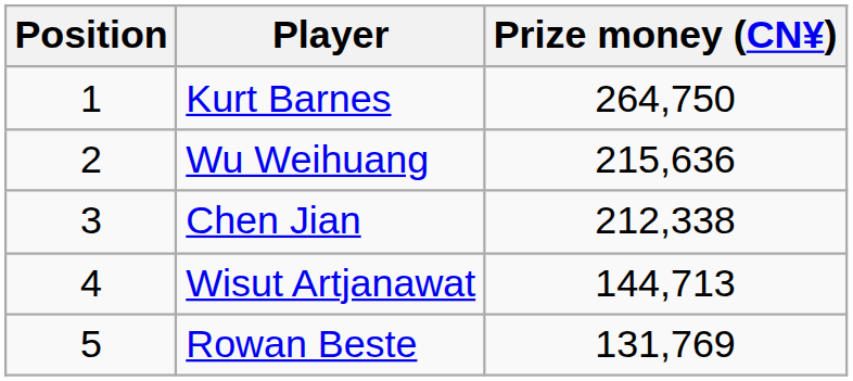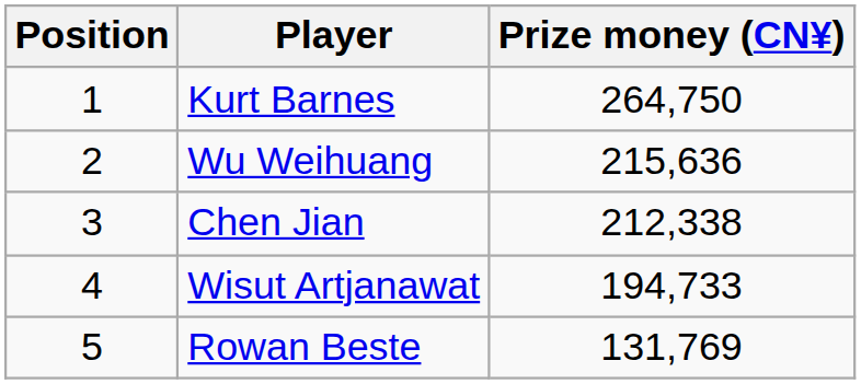 <table class=wikitable>
 <tr>
 <th>Position</th>
 <th>Player</th>
 <th>Prize money (<a href='#'>CN¥</a>)</th>
 </tr>
 <tr>
 <td align=center>1</td>
 <td> <a href='#'>Kurt Barnes</a></td>
 <td align=center>264,750</td>
 </tr>
 <tr>
 <td align=center>2</td>
 <td> <a href='#'>Wu Weihuang</a></td>
 <td align=center>215,636</td>
 </tr>
 <tr>
 <td align=center>3</td>
 <td> <a href='#'>Chen Jian</a></td>
 <td align=center>212,338</td>
 </tr>
 <tr>
 <td align=center>4</td>
 <td> <a href='#'>Wisut Artjanawat</a></td>
-<td align=center>144,713</td>
+<td align=center>194,733</td>
 </tr>
 <tr>
 <td align=center>5</td>
 <td> <a href='#'>Rowan Beste</a></td>
 <td align=center>131,769</td>
 </tr>
 </table>
